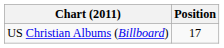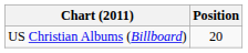 <table class="wikitable sortable">
 <tr>
 <th align="left">Chart (2011)</th>
 <th style="text-align:center;">Position</th>
 </tr>
 <tr>
 <td align="left">US <a href='#'>Christian Albums</a> (<em><a href='#'>Billboard</a></em>)</td>
-<td style="text-align:center;">17</td>
+<td style="text-align:center;">20</td>
 </tr>
 </table>
